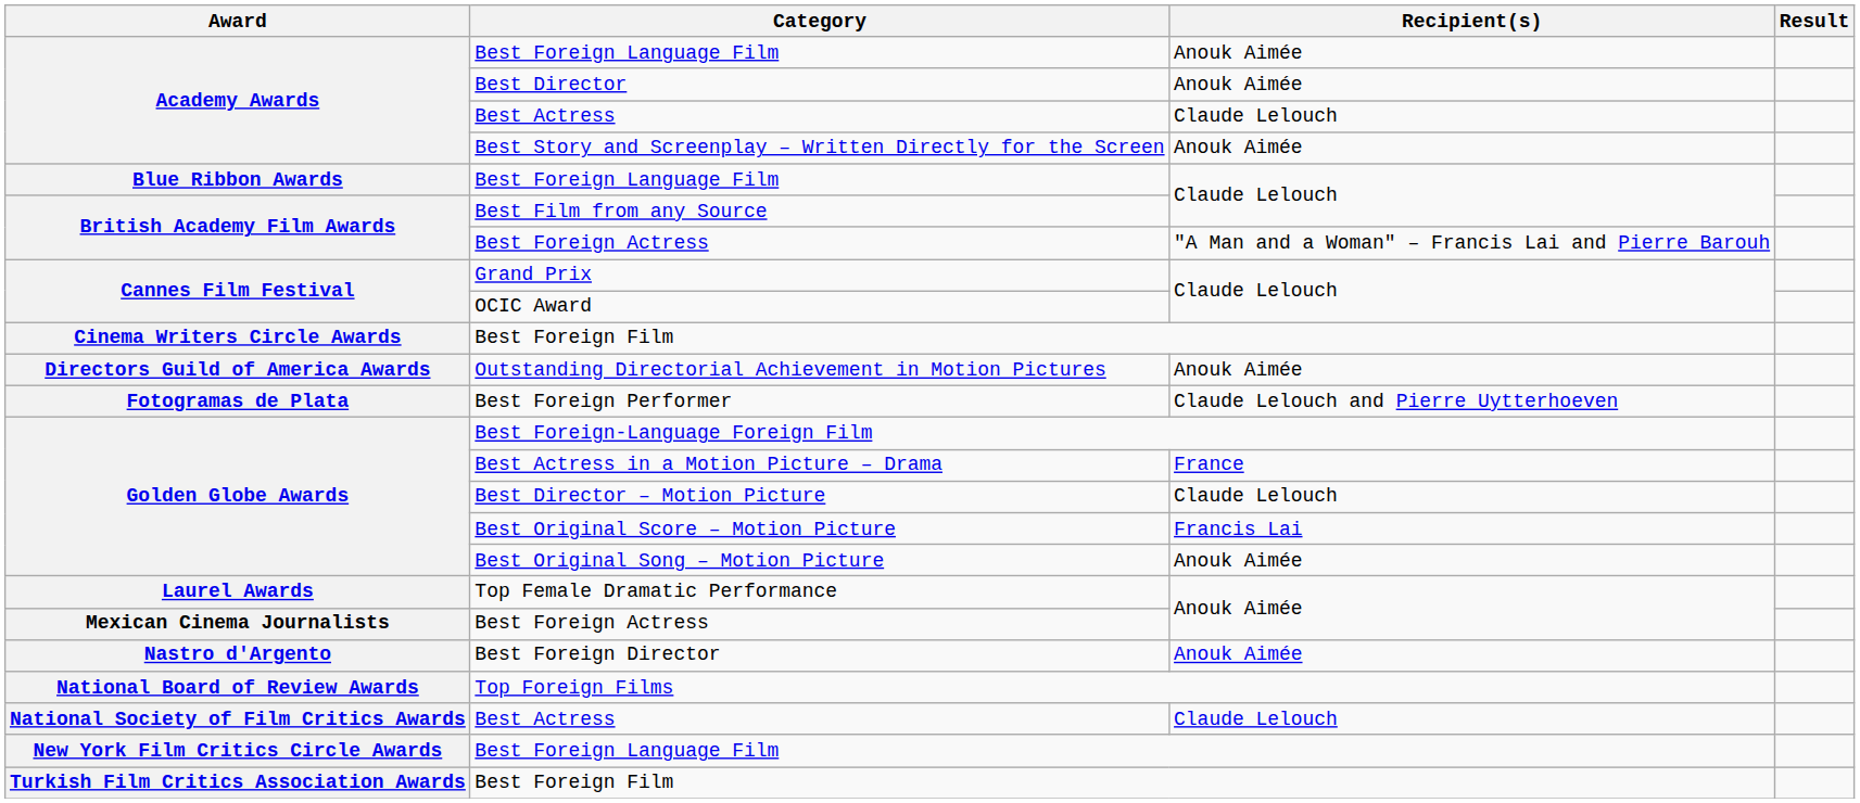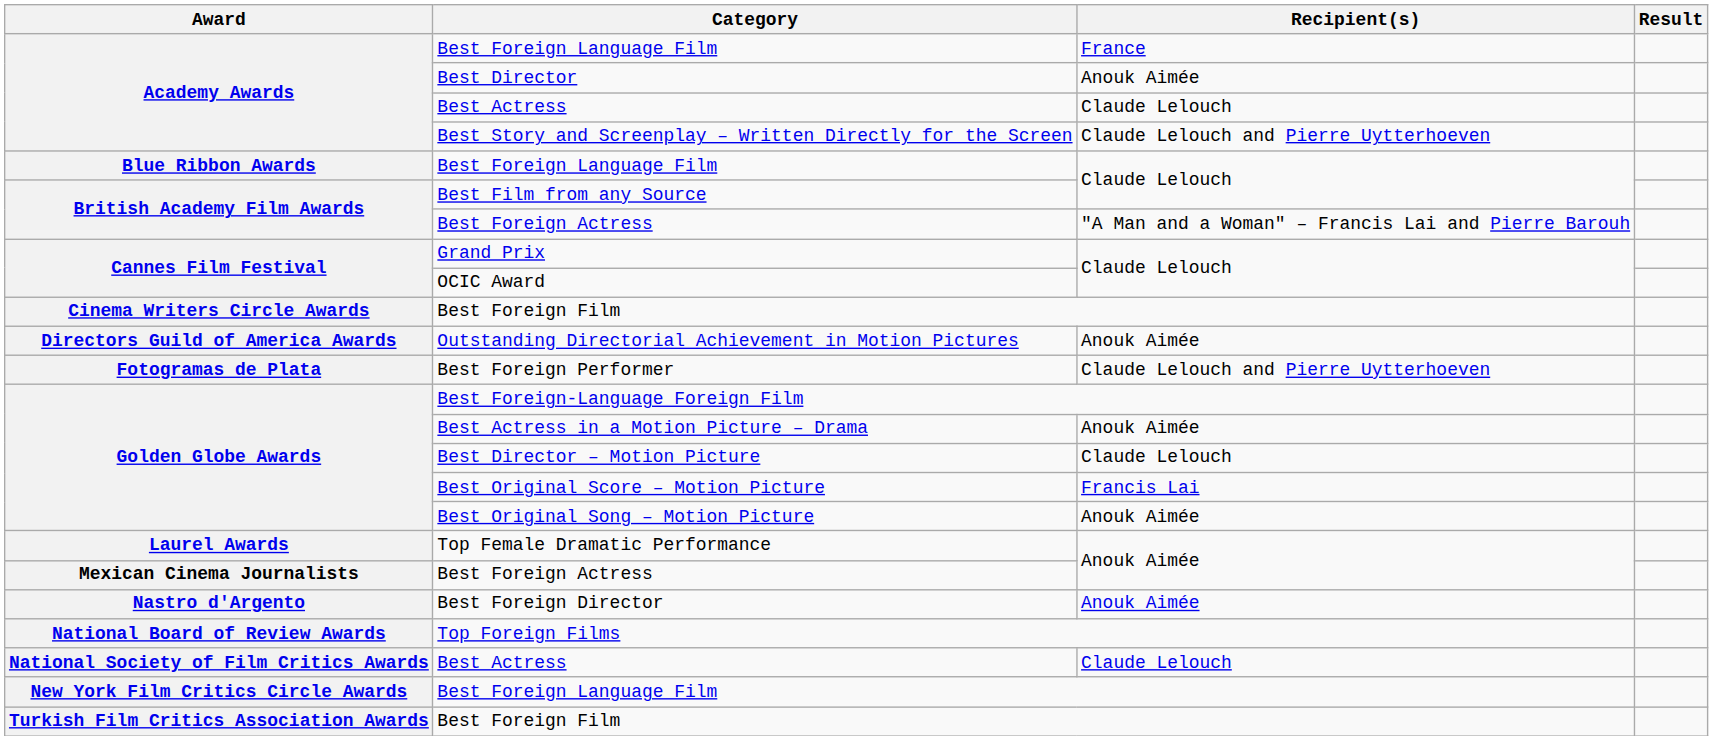 <table class="wikitable plainrowheaders">
 <tr>
 <th scope="col">Award</th>
 <th scope="col">Category</th>
 <th scope="col">Recipient(s)</th>
 <th scope="col">Result</th>
 </tr>
 <tr>
 <th scope="row" rowspan="4"><a href='#'>Academy Awards</a></th>
 <td><a href='#'>Best Foreign Language Film</a></td>
-<td>Anouk Aimée</td>
+<td><a href='#'>France</a></td>
 <td></td>
 </tr>
 <tr>
 <td><a href='#'>Best Director</a></td>
 <td>Anouk Aimée</td>
 <td></td>
 </tr>
 <tr>
 <td><a href='#'>Best Actress</a></td>
 <td>Claude Lelouch</td>
 <td></td>
 </tr>
 <tr>
 <td><a href='#'>Best Story and Screenplay – Written Directly for the Screen</a></td>
-<td>Anouk Aimée</td>
+<td>Claude Lelouch and <a href='#'>Pierre Uytterhoeven</a></td>
 <td></td>
 </tr>
 <tr>
 <th scope="row"><a href='#'>Blue Ribbon Awards</a></th>
 <td><a href='#'>Best Foreign Language Film</a></td>
 <td rowspan="2">Claude Lelouch</td>
 <td></td>
 </tr>
 <tr>
 <th scope="row" rowspan="2"><a href='#'>British Academy Film Awards</a></th>
 <td><a href='#'>Best Film from any Source</a></td>
 <td></td>
 </tr>
 <tr>
 <td><a href='#'>Best Foreign Actress</a></td>
 <td>"A Man and a Woman" – Francis Lai and <a href='#'>Pierre Barouh</a></td>
 <td></td>
 </tr>
 <tr>
 <th scope="row" rowspan="2"><a href='#'>Cannes Film Festival</a></th>
 <td><a href='#'>Grand Prix</a></td>
 <td rowspan="2">Claude Lelouch</td>
 <td></td>
 </tr>
 <tr>
 <td>OCIC Award</td>
 <td></td>
 </tr>
 <tr>
 <th scope="row"><a href='#'>Cinema Writers Circle Awards</a></th>
 <td colspan="2">Best Foreign Film</td>
 <td></td>
 </tr>
 <tr>
 <th scope="row"><a href='#'>Directors Guild of America Awards</a></th>
 <td><a href='#'>Outstanding Directorial Achievement in Motion Pictures</a></td>
 <td>Anouk Aimée</td>
 <td></td>
 </tr>
 <tr>
 <th scope="row"><a href='#'>Fotogramas de Plata</a></th>
 <td>Best Foreign Performer</td>
 <td>Claude Lelouch and <a href='#'>Pierre Uytterhoeven</a></td>
 <td></td>
 </tr>
 <tr>
 <th scope="row" rowspan="5"><a href='#'>Golden Globe Awards</a></th>
 <td colspan="2"><a href='#'>Best Foreign-Language Foreign Film</a></td>
 <td></td>
 </tr>
 <tr>
 <td><a href='#'>Best Actress in a Motion Picture – Drama</a></td>
-<td><a href='#'>France</a></td>
+<td>Anouk Aimée</td>
 <td></td>
 </tr>
 <tr>
 <td><a href='#'>Best Director – Motion Picture</a></td>
 <td>Claude Lelouch</td>
 <td></td>
 </tr>
 <tr>
 <td><a href='#'>Best Original Score – Motion Picture</a></td>
 <td><a href='#'>Francis Lai</a></td>
 <td></td>
 </tr>
 <tr>
 <td><a href='#'>Best Original Song – Motion Picture</a></td>
 <td>Anouk Aimée</td>
 <td></td>
 </tr>
 <tr>
 <th scope="row"><a href='#'>Laurel Awards</a></th>
 <td>Top Female Dramatic Performance</td>
 <td rowspan="2">Anouk Aimée</td>
 <td></td>
 </tr>
 <tr>
 <th scope="row">Mexican Cinema Journalists</th>
 <td>Best Foreign Actress</td>
 <td></td>
 </tr>
 <tr>
 <th scope="row"><a href='#'>Nastro d'Argento</a></th>
 <td>Best Foreign Director</td>
 <td><a href='#'>Anouk Aimée</a></td>
 <td></td>
 </tr>
 <tr>
 <th scope="row"><a href='#'>National Board of Review Awards</a></th>
 <td colspan="2"><a href='#'>Top Foreign Films</a></td>
 <td></td>
 </tr>
 <tr>
 <th scope="row"><a href='#'>National Society of Film Critics Awards</a></th>
 <td><a href='#'>Best Actress</a></td>
 <td><a href='#'>Claude Lelouch</a></td>
 <td></td>
 </tr>
 <tr>
 <th scope="row"><a href='#'>New York Film Critics Circle Awards</a></th>
 <td colspan="2"><a href='#'>Best Foreign Language Film</a></td>
 <td></td>
 </tr>
 <tr>
 <th scope="row"><a href='#'>Turkish Film Critics Association Awards</a></th>
 <td colspan="2">Best Foreign Film</td>
 <td></td>
 </tr>
 </table>
